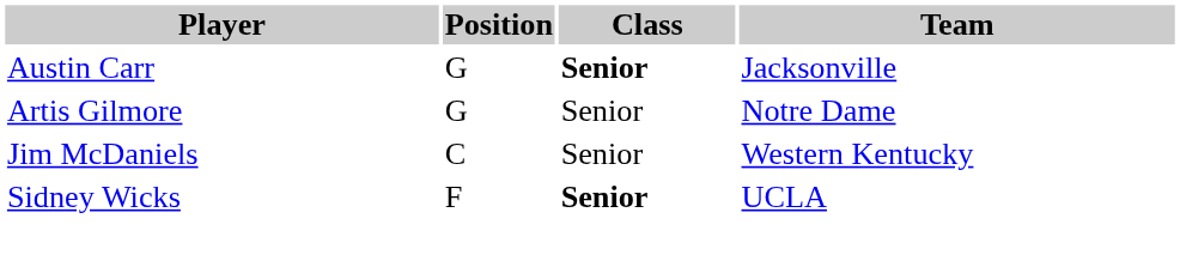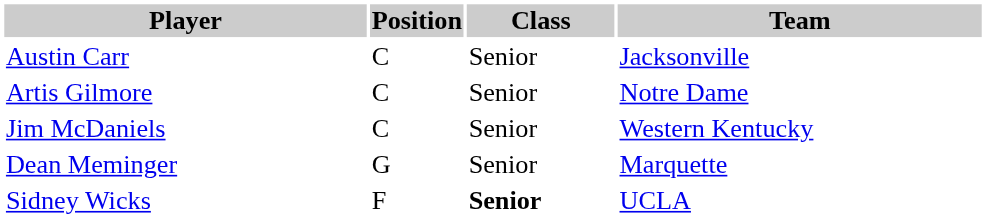 <table style="width:600px" "border:'1' 'solid' 'gray'">
 <tr>
 <th style="background:#CCCCCC;width:40%">Player</th>
 <th style="background:#CCCCCC;width:4%">Position</th>
 <th style="background:#CCCCCC;width:16%">Class</th>
 <th style="background:#CCCCCC;width:40%">Team</th>
 </tr>
 <tr>
 <td><a href='#'>Austin Carr</a></td>
-<td>G</td>
-<td><strong>Senior</strong></td>
+<td>C</td>
+<td>Senior</td>
 <td><a href='#'>Jacksonville</a></td>
 </tr>
 <tr>
 <td><a href='#'>Artis Gilmore</a></td>
-<td>G</td>
+<td>C</td>
 <td>Senior</td>
 <td><a href='#'>Notre Dame</a></td>
 </tr>
 <tr>
 <td><a href='#'>Jim McDaniels</a></td>
 <td>C</td>
 <td>Senior</td>
 <td><a href='#'>Western Kentucky</a></td>
 </tr>
 <tr>
+<td><a href='#'>Dean Meminger</a></td>
+<td>G</td>
+<td>Senior</td>
+<td><a href='#'>Marquette</a></td>
+</tr>
+<tr>
 <td><a href='#'>Sidney Wicks</a></td>
 <td>F</td>
 <td><strong>Senior</strong></td>
 <td><a href='#'>UCLA</a></td>
 </tr>
 </table>
